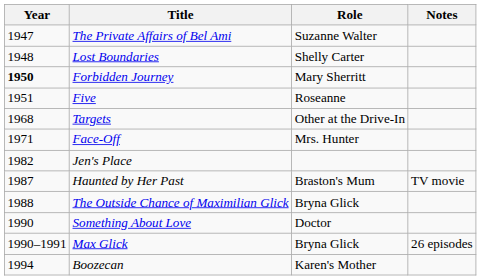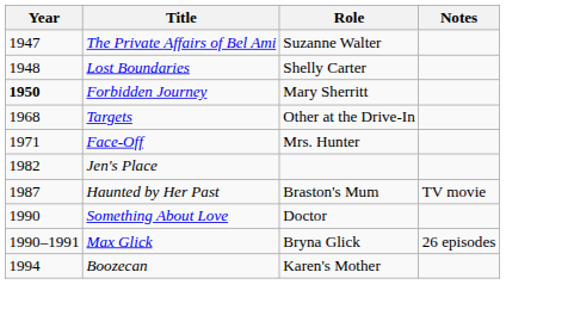 <table class="wikitable sortable">
 <tr>
 <th>Year</th>
 <th>Title</th>
 <th>Role</th>
 <th class="unsortable">Notes</th>
 </tr>
 <tr>
 <td>1947</td>
 <td data-sort-value="Private Affairs of Bel Ami, The"><em><a href='#'>The Private Affairs of Bel Ami</a></em></td>
 <td>Suzanne Walter</td>
 <td></td>
 </tr>
 <tr>
 <td>1948</td>
 <td><em><a href='#'>Lost Boundaries</a></em></td>
 <td>Shelly Carter</td>
 <td></td>
 </tr>
 <tr>
 <td><strong>1950</strong></td>
 <td><em><a href='#'>Forbidden Journey</a></em></td>
 <td>Mary Sherritt</td>
-<td></td>
-</tr>
-<tr>
-<td>1951</td>
-<td><em><a href='#'>Five</a></em></td>
-<td>Roseanne</td>
 <td></td>
 </tr>
 <tr>
 <td>1968</td>
 <td><em><a href='#'>Targets</a></em></td>
 <td>Other at the Drive-In</td>
 <td></td>
 </tr>
 <tr>
 <td>1971</td>
 <td><em><a href='#'>Face-Off</a></em></td>
 <td>Mrs. Hunter</td>
 <td></td>
 </tr>
 <tr>
 <td>1982</td>
 <td><em>Jen's Place</em></td>
 <td></td>
 <td></td>
 </tr>
 <tr>
 <td>1987</td>
 <td><em>Haunted by Her Past</em></td>
 <td>Braston's Mum</td>
 <td>TV movie</td>
 </tr>
 <tr>
-<td>1988</td>
-<td data-sort-value="Outside Chance of Maximilian Glick, The"><em><a href='#'>The Outside Chance of Maximilian Glick</a></em></td>
-<td>Bryna Glick</td>
-<td></td>
-</tr>
-<tr>
 <td>1990</td>
 <td><em><a href='#'>Something About Love</a></em></td>
 <td>Doctor</td>
 <td></td>
 </tr>
 <tr>
 <td>1990–1991</td>
 <td><em><a href='#'>Max Glick</a></em></td>
 <td>Bryna Glick</td>
 <td>26 episodes</td>
 </tr>
 <tr>
 <td>1994</td>
 <td><em>Boozecan</em></td>
 <td>Karen's Mother</td>
 <td></td>
 </tr>
 </table>
